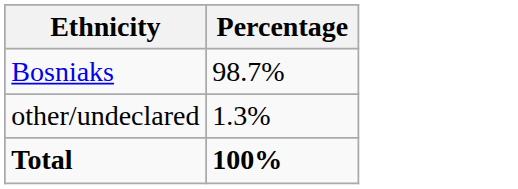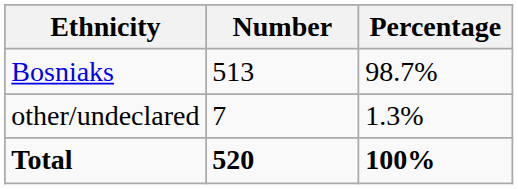 <table class="wikitable">
 <tr>
 <th width="100px">Ethnicity</th>
+<th width="80px">Number</th>
 <th width="80px">Percentage</th>
 </tr>
 <tr>
 <td><a href='#'>Bosniaks</a></td>
+<td>513</td>
 <td>98.7%</td>
 </tr>
 <tr>
 <td>other/undeclared</td>
+<td>7</td>
 <td>1.3%</td>
 </tr>
 <tr>
 <td><strong>Total</strong></td>
+<td><strong>520</strong></td>
 <td><strong>100%</strong></td>
 </tr>
 </table>
